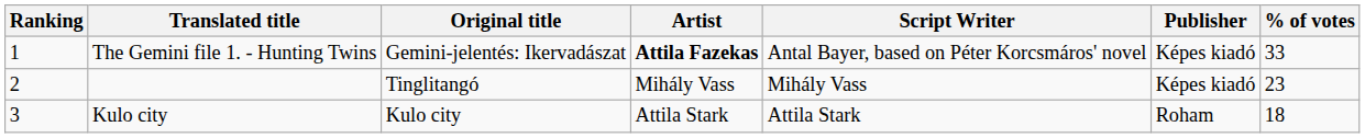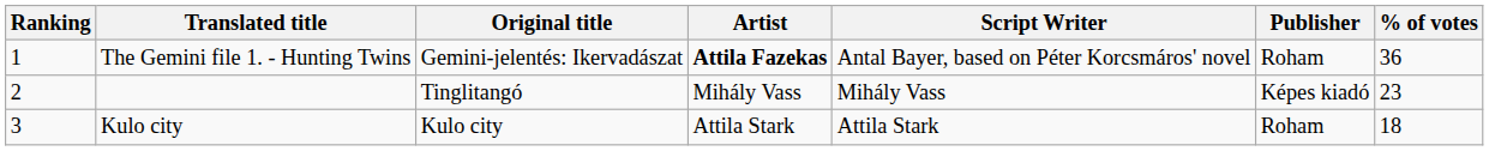 <table | class="wikitable">
 <tr valign="top">
 <th><strong>Ranking</strong></th>
 <th><strong>Translated title</strong></th>
 <th><strong>Original title</strong></th>
 <th><strong>Artist</strong></th>
 <th><strong>Script Writer</strong></th>
 <th><strong>Publisher</strong></th>
 <th><strong>% of votes</strong></th>
 </tr>
 <tr>
 <td>1</td>
 <td>The Gemini file 1. - Hunting Twins</td>
 <td>Gemini-jelentés: Ikervadászat</td>
 <td><strong>Attila Fazekas</strong></td>
 <td>Antal Bayer, based on Péter Korcsmáros' novel</td>
-<td>Képes kiadó</td>
-<td>33</td>
+<td>Roham</td>
+<td>36</td>
 </tr>
 <tr>
 <td>2</td>
 <td></td>
 <td>Tinglitangó</td>
 <td>Mihály Vass</td>
 <td>Mihály Vass</td>
 <td>Képes kiadó</td>
 <td>23</td>
 </tr>
 <tr>
 <td>3</td>
 <td>Kulo city</td>
 <td>Kulo city</td>
 <td>Attila Stark</td>
 <td>Attila Stark</td>
 <td>Roham</td>
 <td>18</td>
 </tr>
 </table>
